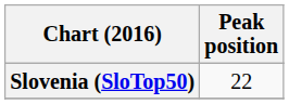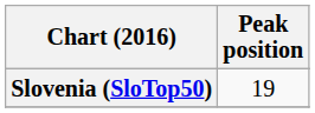 <table class="wikitable sortable plainrowheaders" style="text-align:center">
 <tr>
 <th>Chart (2016)</th>
 <th>Peak<br>position</th>
 </tr>
 <tr>
 </tr>
 <tr>
 </tr>
 <tr>
 </tr>
 <tr>
 </tr>
 <tr>
 </tr>
 <tr>
 </tr>
 <tr>
 </tr>
 <tr>
 </tr>
 <tr>
 </tr>
 <tr>
 </tr>
 <tr>
 </tr>
 <tr>
 </tr>
 <tr>
 <th scope="row">Slovenia (<a href='#'>SloTop50</a>)</th>
-<td>22</td>
+<td>19</td>
 </tr>
 <tr>
 </tr>
 <tr>
 </tr>
 </table>
